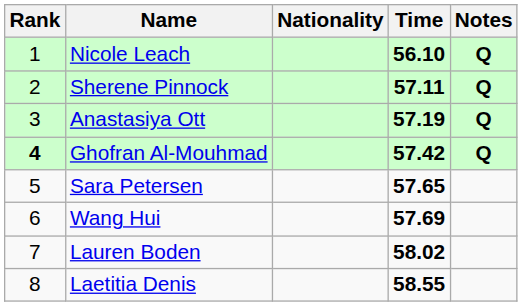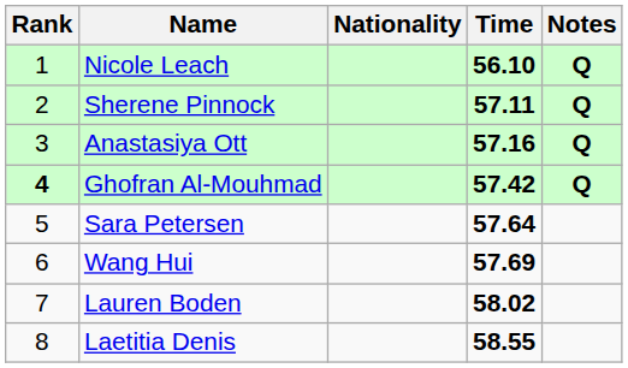 <table class="wikitable sortable" style="text-align:center">
 <tr>
 <th>Rank</th>
 <th>Name</th>
 <th>Nationality</th>
 <th>Time</th>
 <th>Notes</th>
 </tr>
 <tr bgcolor=ccffcc>
 <td>1</td>
 <td align=left><a href='#'>Nicole Leach</a></td>
 <td align=left></td>
 <td><strong>56.10</strong></td>
 <td><strong>Q</strong></td>
 </tr>
 <tr bgcolor=ccffcc>
 <td>2</td>
 <td align=left><a href='#'>Sherene Pinnock</a></td>
 <td align=left></td>
 <td><strong>57.11</strong></td>
 <td><strong>Q</strong></td>
 </tr>
 <tr bgcolor=ccffcc>
 <td>3</td>
 <td align=left><a href='#'>Anastasiya Ott</a></td>
 <td align=left></td>
-<td><strong>57.19</strong></td>
+<td><strong>57.16</strong></td>
 <td><strong>Q</strong></td>
 </tr>
 <tr bgcolor=ccffcc>
 <td><strong>4</strong></td>
 <td align=left><a href='#'>Ghofran Al-Mouhmad</a></td>
 <td align=left></td>
 <td><strong>57.42</strong></td>
 <td><strong>Q</strong></td>
 </tr>
 <tr>
 <td>5</td>
 <td align=left><a href='#'>Sara Petersen</a></td>
 <td align=left></td>
-<td><strong>57.65</strong></td>
+<td><strong>57.64</strong></td>
 <td></td>
 </tr>
 <tr>
 <td>6</td>
 <td align=left><a href='#'>Wang Hui</a></td>
 <td align=left></td>
 <td><strong>57.69</strong></td>
 <td></td>
 </tr>
 <tr>
 <td>7</td>
 <td align=left><a href='#'>Lauren Boden</a></td>
 <td align=left></td>
 <td><strong>58.02</strong></td>
 <td></td>
 </tr>
 <tr>
 <td>8</td>
 <td align=left><a href='#'>Laetitia Denis</a></td>
 <td align=left></td>
 <td><strong>58.55</strong></td>
 <td></td>
 </tr>
 </table>
